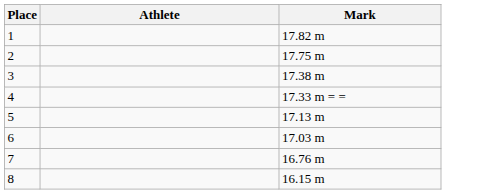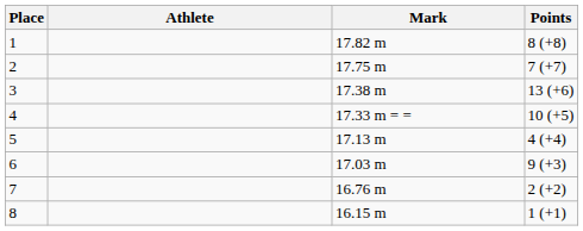 <table class="wikitable sortable">
 <tr>
 <th>Place</th>
 <th style="width:18em">Athlete</th>
 <th style="width:12em">Mark</th>
+<th>Points</th>
 </tr>
 <tr>
 <td>1</td>
 <td></td>
 <td>17.82 m  </td>
+<td>8 (+8)</td>
 </tr>
 <tr>
 <td>2</td>
 <td></td>
 <td>17.75 m </td>
+<td>7 (+7)</td>
 </tr>
 <tr>
 <td>3</td>
 <td></td>
 <td>17.38 m </td>
+<td>13 (+6)</td>
 </tr>
 <tr>
 <td>4</td>
 <td></td>
 <td>17.33 m  = =</td>
+<td>10 (+5)</td>
 </tr>
 <tr>
 <td>5</td>
 <td></td>
 <td>17.13 m </td>
+<td>4 (+4)</td>
 </tr>
 <tr>
 <td>6</td>
 <td></td>
 <td>17.03 m </td>
+<td>9 (+3)</td>
 </tr>
 <tr>
 <td>7</td>
 <td></td>
 <td>16.76 m </td>
+<td>2 (+2)</td>
 </tr>
 <tr>
 <td>8</td>
 <td></td>
 <td>16.15 m </td>
+<td>1 (+1)</td>
 </tr>
 </table>
